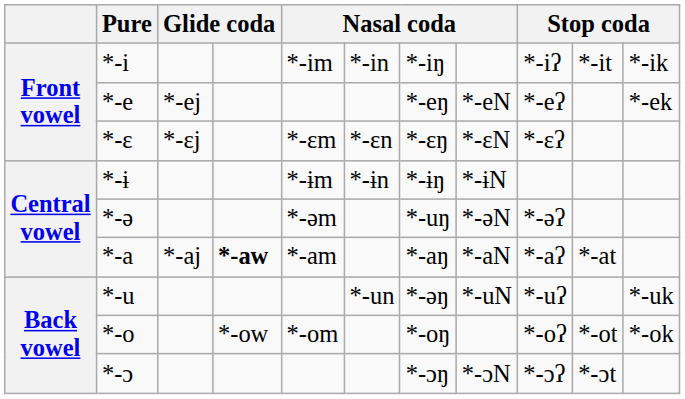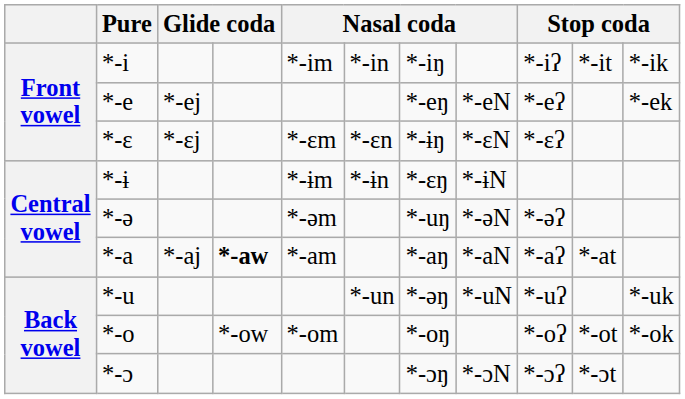 <table class="wikitable">
 <tr>
 <th></th>
 <th>Pure</th>
 <th colspan="2">Glide coda</th>
 <th colspan="4">Nasal coda</th>
 <th colspan="3">Stop coda</th>
 </tr>
 <tr>
 <th rowspan="3"><a href='#'>Front<br>vowel</a></th>
 <td>*-i</td>
 <td></td>
 <td></td>
 <td>*-im</td>
 <td>*-in</td>
 <td>*-iŋ</td>
 <td></td>
 <td>*-iʔ</td>
 <td>*-it</td>
 <td>*-ik</td>
 </tr>
 <tr>
 <td>*-e</td>
 <td>*-ej</td>
 <td></td>
 <td></td>
 <td></td>
 <td>*-eŋ</td>
 <td>*-eN</td>
 <td>*-eʔ</td>
 <td></td>
 <td>*-ek</td>
 </tr>
 <tr>
 <td>*-ɛ</td>
 <td>*-ɛj</td>
 <td></td>
 <td>*-ɛm</td>
 <td>*-ɛn</td>
-<td>*-ɛŋ</td>
+<td>*-ɨŋ</td>
 <td>*-ɛN</td>
 <td>*-ɛʔ</td>
 <td></td>
 <td></td>
 </tr>
 <tr>
 <th rowspan="3"><a href='#'>Central<br>vowel</a></th>
 <td>*-ɨ</td>
 <td></td>
 <td></td>
 <td>*-ɨm</td>
 <td>*-ɨn</td>
-<td>*-ɨŋ</td>
+<td>*-ɛŋ</td>
 <td>*-ɨN</td>
 <td></td>
 <td></td>
 <td></td>
 </tr>
 <tr>
 <td>*-ə</td>
 <td></td>
 <td></td>
 <td>*-əm</td>
 <td></td>
 <td>*-uŋ</td>
 <td>*-əN</td>
 <td>*-əʔ</td>
 <td></td>
 <td></td>
 </tr>
 <tr>
 <td>*-a</td>
 <td>*-aj</td>
 <td><strong>*-aw</strong></td>
 <td>*-am</td>
 <td></td>
 <td>*-aŋ</td>
 <td>*-aN</td>
 <td>*-aʔ</td>
 <td>*-at</td>
 <td></td>
 </tr>
 <tr>
 <th rowspan="3"><a href='#'>Back<br>vowel</a></th>
 <td>*-u</td>
 <td></td>
 <td></td>
 <td></td>
 <td>*-un</td>
 <td>*-əŋ</td>
 <td>*-uN</td>
 <td>*-uʔ</td>
 <td></td>
 <td>*-uk</td>
 </tr>
 <tr>
 <td>*-o</td>
 <td></td>
 <td>*-ow</td>
 <td>*-om</td>
 <td></td>
 <td>*-oŋ</td>
 <td></td>
 <td>*-oʔ</td>
 <td>*-ot</td>
 <td>*-ok</td>
 </tr>
 <tr>
 <td>*-ɔ</td>
 <td></td>
 <td></td>
 <td></td>
 <td></td>
 <td>*-ɔŋ</td>
 <td>*-ɔN</td>
 <td>*-ɔʔ</td>
 <td>*-ɔt</td>
 </tr>
 </table>
